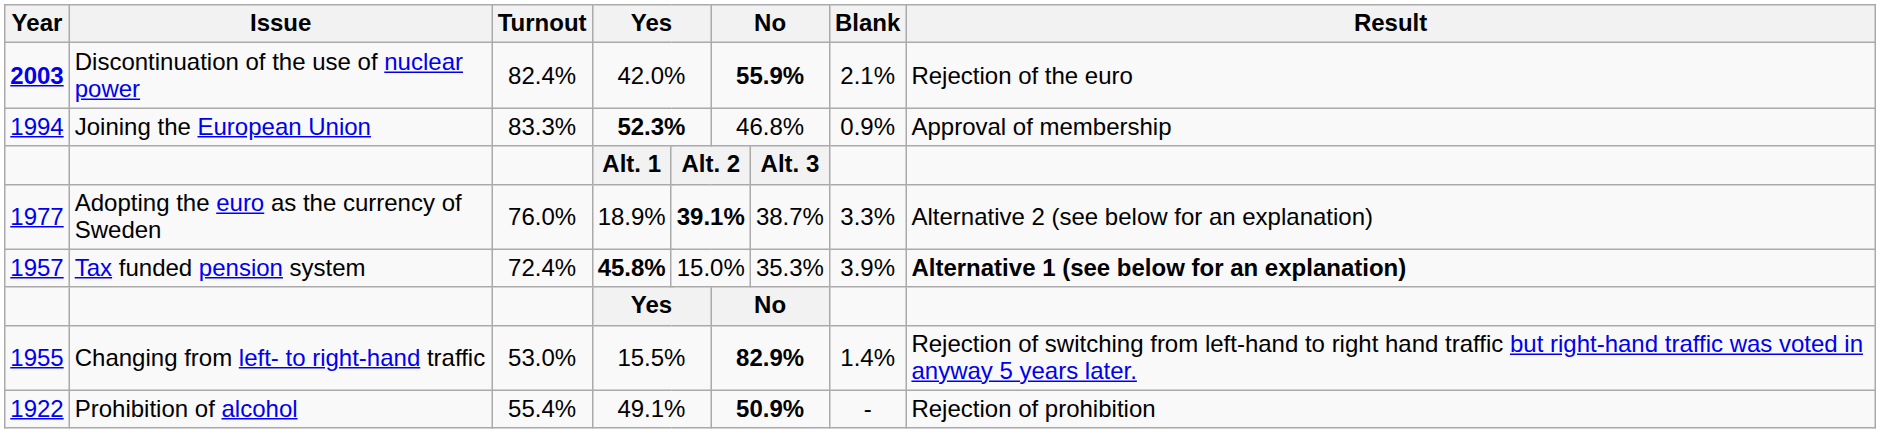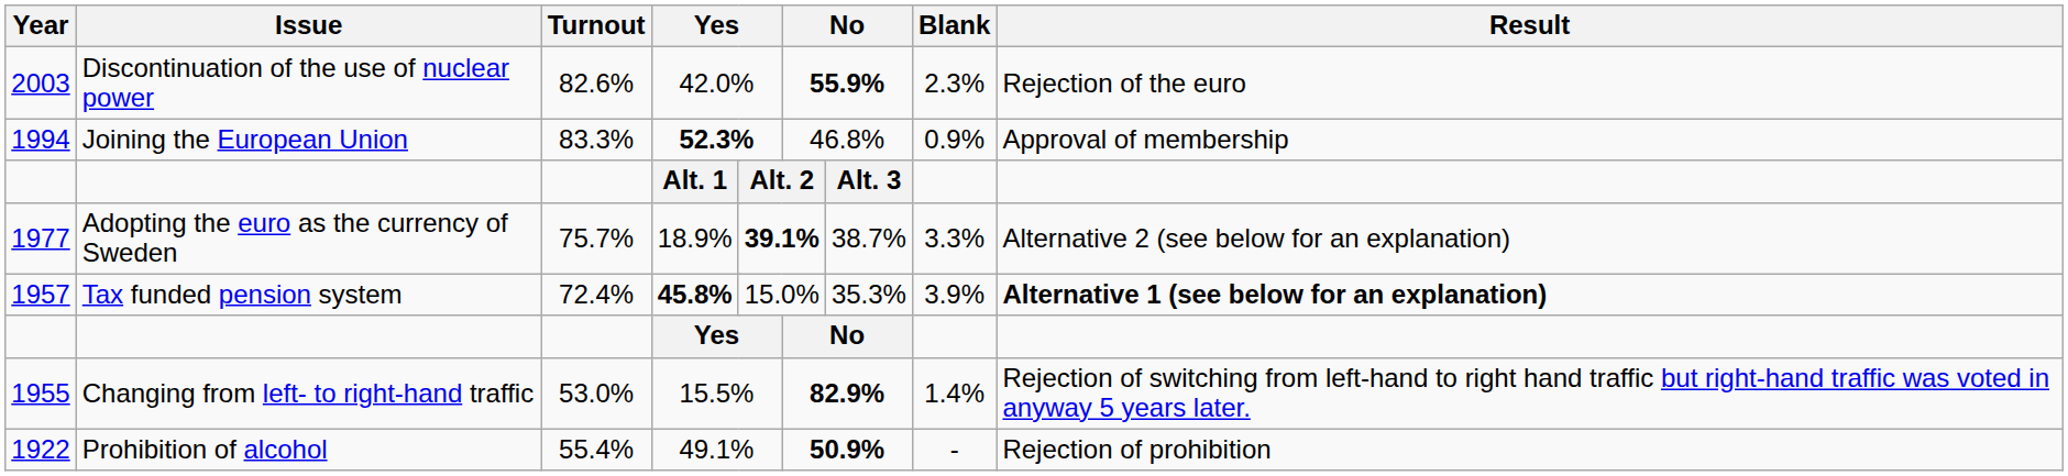 <table class="wikitable" style=text-align:center>
 <tr>
 <th>Year</th>
 <th>Issue</th>
 <th>Turnout</th>
 <th colspan=3>Yes</th>
 <th colspan=3>No</th>
 <th>Blank</th>
 <th>Result</th>
 </tr>
 <tr>
-<td><strong><a href='#'>2003</a></strong></td>
+<td><a href='#'>2003</a></td>
 <td align="left">Discontinuation of the use of <a href='#'>nuclear power</a></td>
-<td>82.4%</td>
+<td>82.6%</td>
 <td colspan=3>42.0%</td>
 <td colspan=3><strong>55.9%</strong></td>
-<td>2.1%</td>
+<td>2.3%</td>
 <td align="left">Rejection of the euro</td>
 </tr>
 <tr>
 <td><a href='#'>1994</a></td>
 <td align="left">Joining the <a href='#'>European Union</a></td>
 <td>83.3%</td>
 <td colspan=3><strong>52.3%</strong></td>
 <td colspan=3>46.8%</td>
 <td>0.9%</td>
 <td align="left">Approval of membership</td>
 </tr>
 <tr>
 <td></td>
 <td></td>
 <td></td>
 <th colspan=2>Alt. 1</th>
 <th colspan=2>Alt. 2</th>
 <th colspan=2>Alt. 3</th>
 <td></td>
 <td></td>
 </tr>
 <tr>
 <td><a href='#'>1977</a></td>
 <td align="left">Adopting the <a href='#'>euro</a> as the currency of Sweden</td>
-<td>76.0%</td>
+<td>75.7%</td>
 <td colspan=2>18.9%</td>
 <td colspan=2><strong>39.1%</strong></td>
 <td colspan=2>38.7%</td>
 <td>3.3%</td>
 <td align="left">Alternative 2 (see below for an explanation)</td>
 </tr>
 <tr>
 <td><a href='#'>1957</a></td>
 <td align="left"><a href='#'>Tax</a> funded <a href='#'>pension</a> system</td>
 <td>72.4%</td>
 <td colspan=2><strong>45.8%</strong></td>
 <td colspan=2>15.0%</td>
 <td colspan=2>35.3%</td>
 <td>3.9%</td>
 <td align="left"><strong>Alternative 1 (see below for an explanation)</strong></td>
 </tr>
 <tr>
 <td></td>
 <td></td>
 <td></td>
 <th colspan=3>Yes</th>
 <th colspan=3>No</th>
 <td></td>
 <td></td>
 </tr>
 <tr>
 <td><a href='#'>1955</a></td>
 <td align="left">Changing from <a href='#'>left- to right-hand</a> traffic</td>
 <td>53.0%</td>
 <td colspan=3>15.5%</td>
 <td colspan=3><strong>82.9%</strong></td>
 <td>1.4%</td>
 <td align="left">Rejection of switching from left-hand to right hand traffic <a href='#'>but right-hand traffic was voted in anyway 5 years later.</a></td>
 </tr>
 <tr>
 <td><a href='#'>1922</a></td>
 <td align="left">Prohibition of <a href='#'>alcohol</a></td>
 <td>55.4%</td>
 <td colspan=3>49.1%</td>
 <td colspan=3><strong>50.9%</strong></td>
 <td>-</td>
 <td align="left">Rejection of prohibition</td>
 </tr>
 </table>
